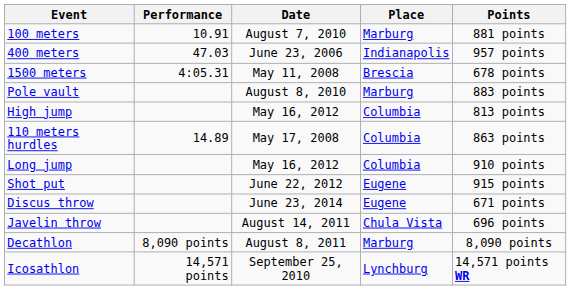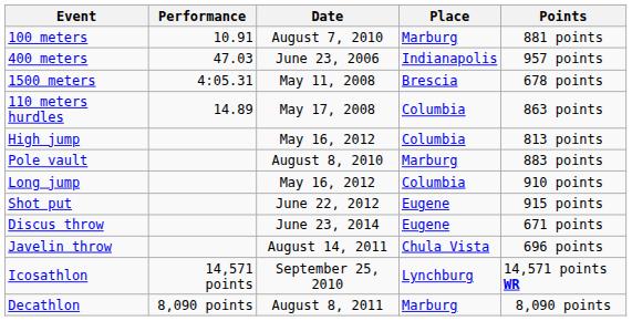 <table class="wikitable">
 <tr>
 <th>Event</th>
 <th>Performance</th>
 <th>Date</th>
 <th>Place</th>
 <th>Points</th>
 </tr>
 <tr>
 <td><a href='#'>100 meters</a></td>
 <td align=right>10.91</td>
 <td align=center>August 7, 2010</td>
 <td><a href='#'>Marburg</a></td>
 <td align=center>881 points</td>
 </tr>
 <tr>
 <td><a href='#'>400 meters</a></td>
 <td align=right>47.03</td>
 <td align=center>June 23, 2006</td>
 <td><a href='#'>Indianapolis</a></td>
 <td align=center>957 points</td>
 </tr>
 <tr>
 <td><a href='#'>1500 meters</a></td>
 <td align=right>4:05.31</td>
 <td align=center>May 11, 2008</td>
 <td><a href='#'>Brescia</a></td>
 <td align=center>678 points</td>
 </tr>
 <tr>
-<td><a href='#'>Pole vault</a></td>
-<td align=right></td>
-<td align=center>August 8, 2010</td>
-<td><a href='#'>Marburg</a></td>
-<td align=center>883 points</td>
+<td><a href='#'>110 meters hurdles</a></td>
+<td align=right>14.89</td>
+<td align=center>May 17, 2008</td>
+<td><a href='#'>Columbia</a></td>
+<td align=center>863 points</td>
 </tr>
 <tr>
 <td><a href='#'>High jump</a></td>
 <td align=right></td>
 <td align=center>May 16, 2012</td>
 <td><a href='#'>Columbia</a></td>
 <td align=center>813 points</td>
 </tr>
 <tr>
-<td><a href='#'>110 meters hurdles</a></td>
-<td align=right>14.89</td>
-<td align=center>May 17, 2008</td>
-<td><a href='#'>Columbia</a></td>
-<td align=center>863 points</td>
+<td><a href='#'>Pole vault</a></td>
+<td align=right></td>
+<td align=center>August 8, 2010</td>
+<td><a href='#'>Marburg</a></td>
+<td align=center>883 points</td>
 </tr>
 <tr>
 <td><a href='#'>Long jump</a></td>
 <td align=right></td>
 <td align=center>May 16, 2012</td>
 <td><a href='#'>Columbia</a></td>
 <td align=center>910 points</td>
 </tr>
 <tr>
 <td><a href='#'>Shot put</a></td>
 <td align=right></td>
 <td align=center>June 22, 2012</td>
 <td><a href='#'>Eugene</a></td>
 <td align=center>915 points</td>
 </tr>
 <tr>
 <td><a href='#'>Discus throw</a></td>
 <td align=right></td>
 <td align=center>June 23, 2014</td>
 <td><a href='#'>Eugene</a></td>
 <td align=center>671 points</td>
 </tr>
 <tr>
 <td><a href='#'>Javelin throw</a></td>
 <td align=right></td>
 <td align=center>August 14, 2011</td>
 <td><a href='#'>Chula Vista</a></td>
 <td align=center>696 points</td>
 </tr>
 <tr>
+<td><a href='#'>Icosathlon</a></td>
+<td align=right>14,571 points</td>
+<td align=center>September 25, 2010</td>
+<td><a href='#'>Lynchburg</a></td>
+<td alirhg=center>14,571 points <strong><a href='#'>WR</a></strong></td>
+</tr>
+<tr>
 <td><a href='#'>Decathlon</a></td>
 <td align=right>8,090 points</td>
 <td align=center>August 8, 2011</td>
 <td><a href='#'>Marburg</a></td>
 <td align=center>8,090 points</td>
 </tr>
-<tr>
-<td><a href='#'>Icosathlon</a></td>
-<td align=right>14,571 points</td>
-<td align=center>September 25, 2010</td>
-<td><a href='#'>Lynchburg</a></td>
-<td alirhg=center>14,571 points <strong><a href='#'>WR</a></strong></td>
-</tr>
 </table>
